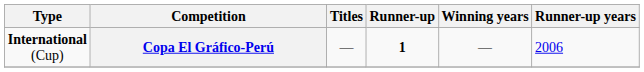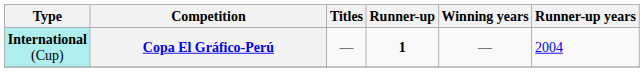 <table class="wikitable plainrowheaders" style="font-size:95%; text-align:center;">
 <tr>
 <th>Type</th>
 <th width=250px>Competition</th>
 <th>Titles</th>
 <th>Runner-up</th>
 <th>Winning years</th>
 <th>Runner-up years</th>
 </tr>
 <tr>
-<td rowspan=1><strong>International</strong><br>(Cup)</td>
+<td rowspan=1 style="background: paleturquoise;"><strong>International</strong><br>(Cup)</td>
 <th scope=col><a href='#'>Copa El Gráfico-Perú</a></th>
 <td style="text-align:center;">—</td>
 <td><strong>1</strong></td>
 <td style="text-align:center;">—</td>
-<td align="left"><a href='#'>2006</a></td>
+<td align="left"><a href='#'>2004</a></td>
 </tr>
 <tr>
 </tr>
 </table>
